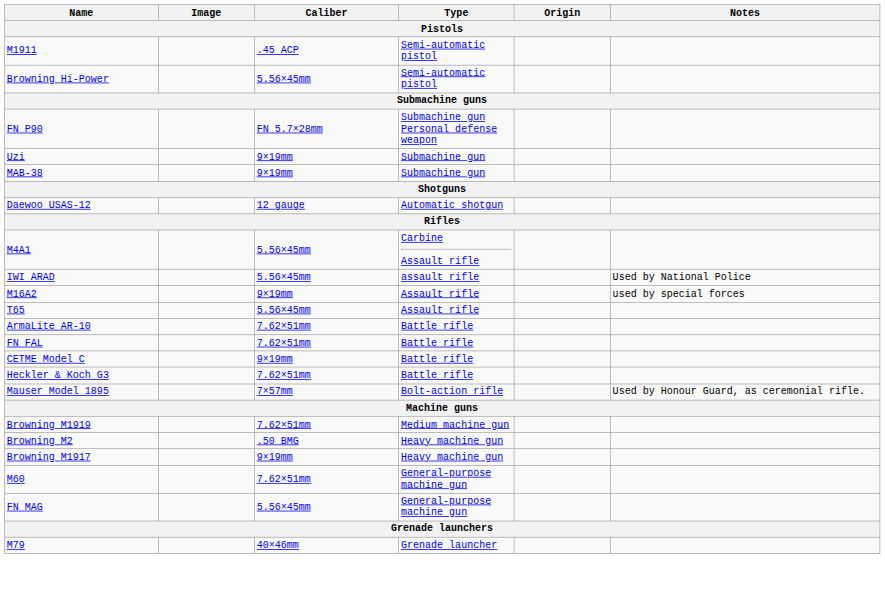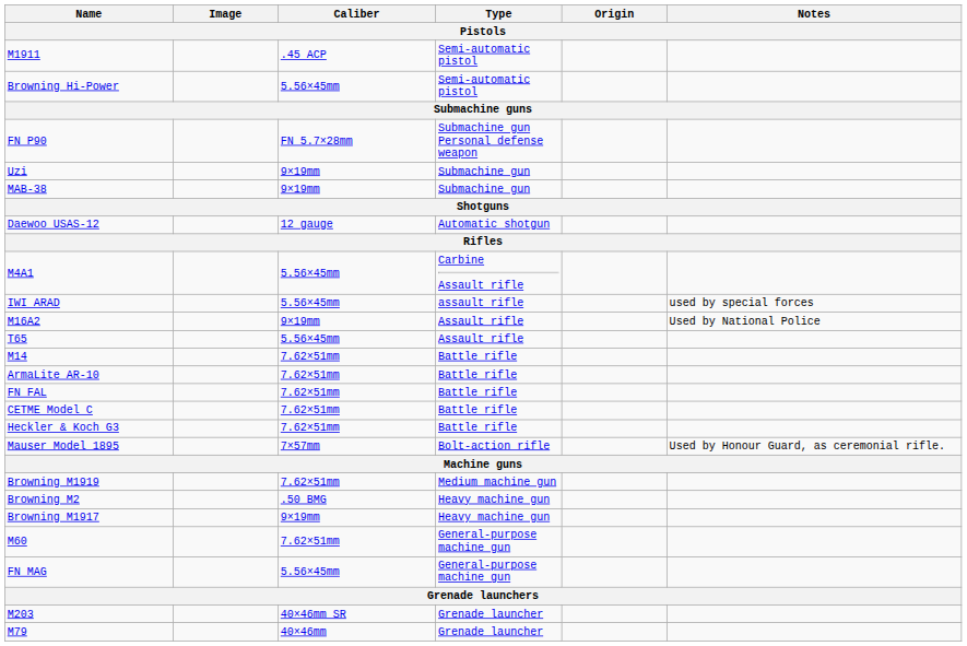 <table class="wikitable" style="width:90%;">
 <tr>
 <th width=16%>Name</th>
 <th width=10%>Image</th>
 <th width=15%>Caliber</th>
 <th width=12%>Type</th>
 <th width=10%>Origin</th>
 <th width=28%>Notes</th>
 </tr>
 <tr>
 <th colspan="6">Pistols</th>
 </tr>
 <tr>
 <td><a href='#'>M1911</a></td>
 <td></td>
 <td><a href='#'>.45 ACP</a></td>
 <td><a href='#'>Semi-automatic pistol</a></td>
 <td></td>
 <td></td>
 </tr>
 <tr>
 <td><a href='#'>Browning Hi-Power</a></td>
 <td></td>
 <td><a href='#'>5.56×45mm</a></td>
 <td><a href='#'>Semi-automatic pistol</a></td>
 <td></td>
 <td></td>
 </tr>
 <tr>
 <th colspan="6">Submachine guns</th>
 </tr>
 <tr>
 <td><a href='#'>FN P90</a></td>
 <td></td>
 <td><a href='#'>FN 5.7×28mm</a></td>
 <td><a href='#'>Submachine gun</a><br><a href='#'>Personal defense weapon</a></td>
 <td></td>
 <td></td>
 </tr>
 <tr>
 <td><a href='#'>Uzi</a></td>
 <td></td>
 <td><a href='#'>9×19mm</a></td>
 <td><a href='#'>Submachine gun</a></td>
 <td></td>
 <td></td>
 </tr>
 <tr>
 <td><a href='#'>MAB-38</a></td>
 <td></td>
 <td><a href='#'>9×19mm</a></td>
 <td><a href='#'>Submachine gun</a></td>
 <td></td>
 <td></td>
 </tr>
 <tr>
 <th colspan="6">Shotguns</th>
 </tr>
 <tr>
 <td><a href='#'>Daewoo USAS-12</a></td>
 <td></td>
 <td><a href='#'>12 gauge</a></td>
 <td><a href='#'>Automatic shotgun</a></td>
 <td></td>
 <td></td>
 </tr>
 <tr>
 <th colspan="6">Rifles</th>
 </tr>
 <tr>
 <td><a href='#'>M4A1</a></td>
 <td></td>
 <td><a href='#'>5.56×45mm</a></td>
 <td><a href='#'>Carbine</a><hr><a href='#'>Assault rifle</a></td>
 <td></td>
 <td></td>
 </tr>
 <tr>
 <td><a href='#'>IWI ARAD</a></td>
 <td></td>
 <td><a href='#'>5.56×45mm</a></td>
 <td><a href='#'>assault rifle</a></td>
 <td></td>
-<td>Used by National Police</td>
+<td>used by special forces</td>
 </tr>
 <tr>
 <td><a href='#'>M16A2</a></td>
 <td></td>
 <td><a href='#'>9×19mm</a></td>
 <td><a href='#'>Assault rifle</a></td>
 <td></td>
-<td>used by special forces</td>
+<td>Used by National Police</td>
 </tr>
 <tr>
 <td><a href='#'>T65</a></td>
 <td></td>
 <td><a href='#'>5.56×45mm</a></td>
 <td><a href='#'>Assault rifle</a></td>
+<td></td>
+<td></td>
+</tr>
+<tr>
+<td><a href='#'>M14</a></td>
+<td></td>
+<td><a href='#'>7.62×51mm</a></td>
+<td><a href='#'>Battle rifle</a></td>
 <td></td>
 <td></td>
 </tr>
 <tr>
 <td><a href='#'>ArmaLite AR-10</a></td>
 <td></td>
 <td><a href='#'>7.62×51mm</a></td>
 <td><a href='#'>Battle rifle</a></td>
 <td></td>
 <td></td>
 </tr>
 <tr>
 <td><a href='#'>FN FAL</a></td>
 <td></td>
 <td><a href='#'>7.62×51mm</a></td>
 <td><a href='#'>Battle rifle</a></td>
 <td></td>
 <td></td>
 </tr>
 <tr>
 <td><a href='#'>CETME Model C</a></td>
 <td></td>
-<td><a href='#'>9×19mm</a></td>
+<td><a href='#'>7.62×51mm</a></td>
 <td><a href='#'>Battle rifle</a></td>
 <td></td>
 <td></td>
 </tr>
 <tr>
 <td><a href='#'>Heckler & Koch G3</a></td>
 <td></td>
 <td><a href='#'>7.62×51mm</a></td>
 <td><a href='#'>Battle rifle</a></td>
 <td></td>
 <td></td>
 </tr>
 <tr>
 <td><a href='#'>Mauser Model 1895</a></td>
 <td></td>
 <td><a href='#'>7×57mm</a></td>
 <td><a href='#'>Bolt-action rifle</a></td>
 <td></td>
 <td>Used by Honour Guard, as ceremonial rifle.</td>
 </tr>
 <tr>
 <th colspan="6">Machine guns</th>
 </tr>
 <tr>
 <td><a href='#'>Browning M1919</a></td>
 <td></td>
 <td><a href='#'>7.62×51mm</a></td>
 <td><a href='#'>Medium machine gun</a></td>
 <td></td>
 <td></td>
 </tr>
 <tr>
 <td><a href='#'>Browning M2</a></td>
 <td></td>
 <td><a href='#'>.50 BMG</a></td>
 <td><a href='#'>Heavy machine gun</a></td>
 <td></td>
 <td></td>
 </tr>
 <tr>
 <td><a href='#'>Browning M1917</a></td>
 <td></td>
 <td><a href='#'>9×19mm</a></td>
 <td><a href='#'>Heavy machine gun</a></td>
 <td></td>
 <td></td>
 </tr>
 <tr>
 <td><a href='#'>M60</a></td>
 <td></td>
 <td><a href='#'>7.62×51mm</a></td>
 <td><a href='#'>General-purpose machine gun</a></td>
 <td></td>
 <td></td>
 </tr>
 <tr>
 <td><a href='#'>FN MAG</a></td>
 <td></td>
 <td><a href='#'>5.56×45mm</a></td>
 <td><a href='#'>General-purpose machine gun</a></td>
 <td></td>
 <td></td>
 </tr>
 <tr>
 <th colspan="6">Grenade launchers</th>
 </tr>
 <tr>
+<td><a href='#'>M203</a></td>
+<td></td>
+<td><a href='#'>40×46mm SR</a></td>
+<td><a href='#'>Grenade launcher</a></td>
+<td></td>
+<td></td>
+</tr>
+<tr>
 <td><a href='#'>M79</a></td>
 <td></td>
 <td><a href='#'>40×46mm</a></td>
 <td><a href='#'>Grenade launcher</a></td>
 <td></td>
 <td></td>
 </tr>
 </table>
